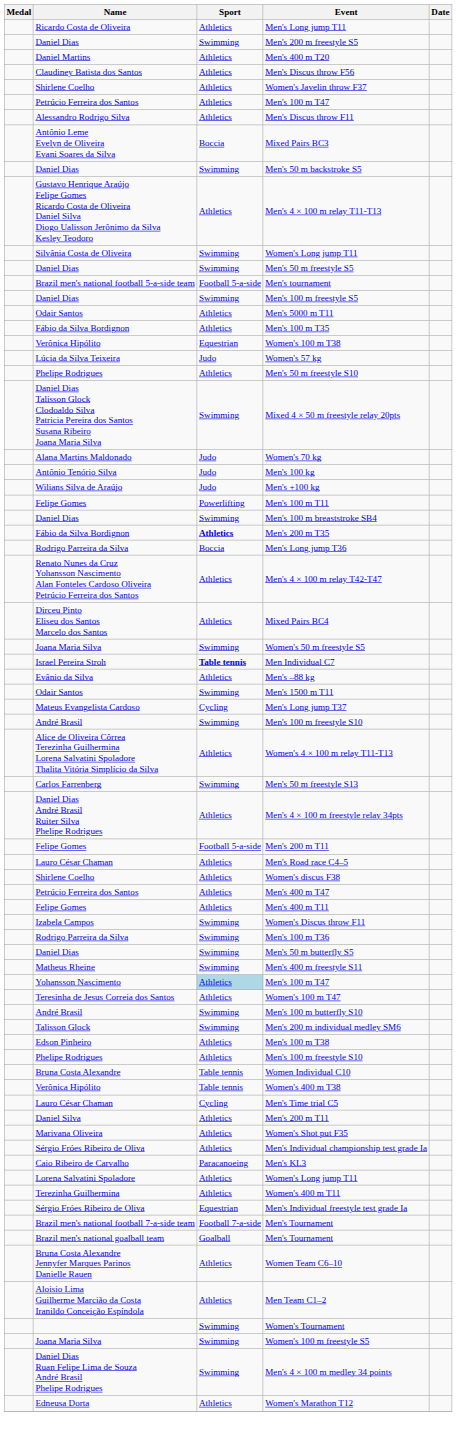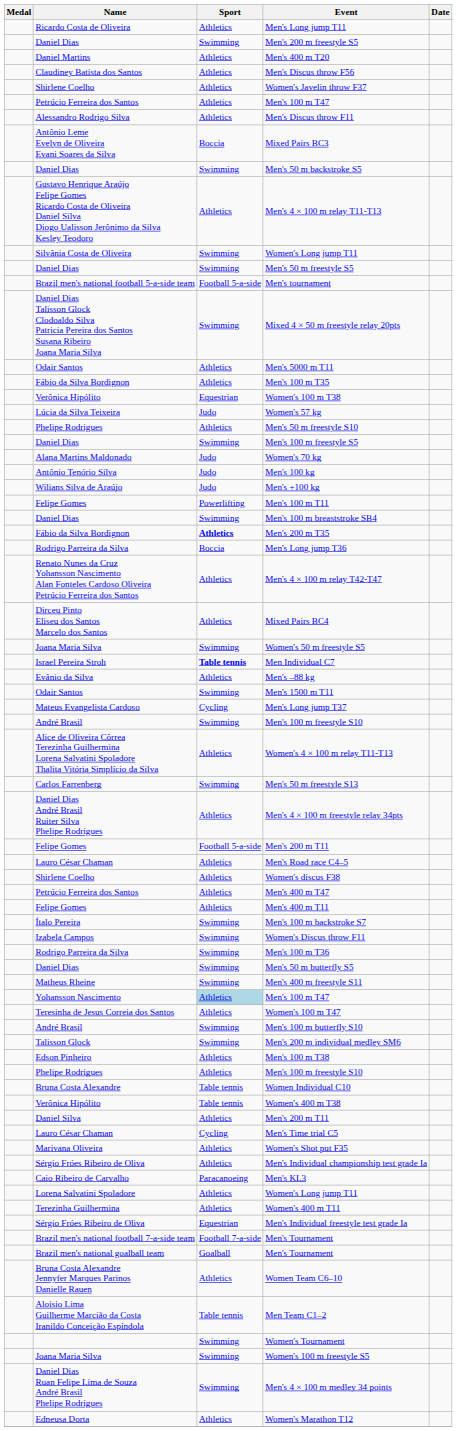 <table class="wikitable sortable" style="font-size:95%">
 <tr>
 <th>Medal</th>
 <th>Name</th>
 <th>Sport</th>
 <th>Event</th>
 <th>Date</th>
 </tr>
 <tr>
 <td></td>
 <td><a href='#'>Ricardo Costa de Oliveira</a></td>
 <td><a href='#'>Athletics</a></td>
 <td><a href='#'>Men's Long jump T11</a></td>
 <td></td>
 </tr>
 <tr>
 <td></td>
 <td><a href='#'>Daniel Dias</a></td>
 <td><a href='#'>Swimming</a></td>
 <td><a href='#'>Men's 200 m freestyle S5</a></td>
 <td></td>
 </tr>
 <tr>
 <td></td>
 <td><a href='#'>Daniel Martins</a></td>
 <td><a href='#'>Athletics</a></td>
 <td><a href='#'>Men's 400 m T20</a></td>
 <td></td>
 </tr>
 <tr>
 <td></td>
 <td><a href='#'>Claudiney Batista dos Santos</a></td>
 <td><a href='#'>Athletics</a></td>
 <td><a href='#'>Men's Discus throw F56</a></td>
 <td></td>
 </tr>
 <tr>
 <td></td>
 <td><a href='#'>Shirlene Coelho</a></td>
 <td><a href='#'>Athletics</a></td>
 <td><a href='#'>Women's Javelin throw F37</a></td>
 <td></td>
 </tr>
 <tr>
 <td></td>
 <td><a href='#'>Petrúcio Ferreira dos Santos</a></td>
 <td><a href='#'>Athletics</a></td>
 <td><a href='#'>Men's 100 m T47</a></td>
 <td></td>
 </tr>
 <tr>
 <td></td>
 <td><a href='#'>Alessandro Rodrigo Silva</a></td>
 <td><a href='#'>Athletics</a></td>
 <td><a href='#'>Men's Discus throw F11</a></td>
 <td></td>
 </tr>
 <tr>
 <td></td>
 <td><a href='#'>Antônio Leme</a><br><a href='#'>Evelyn de Oliveira</a><br><a href='#'>Evani Soares da Silva</a></td>
 <td><a href='#'>Boccia</a></td>
 <td><a href='#'>Mixed Pairs BC3</a></td>
 <td></td>
 </tr>
 <tr>
 <td></td>
 <td><a href='#'>Daniel Dias</a></td>
 <td><a href='#'>Swimming</a></td>
 <td><a href='#'>Men's 50 m backstroke S5</a></td>
 <td></td>
 </tr>
 <tr>
 <td></td>
 <td><a href='#'>Gustavo Henrique Araújo</a><br><a href='#'>Felipe Gomes</a><br><a href='#'>Ricardo Costa de Oliveira</a><br><a href='#'>Daniel Silva</a><br><a href='#'>Diogo Ualisson Jerônimo da Silva</a><br><a href='#'>Kesley Teodoro</a></td>
 <td><a href='#'>Athletics</a></td>
 <td><a href='#'>Men's 4 × 100 m relay T11-T13</a></td>
 <td></td>
 </tr>
 <tr>
 <td></td>
 <td><a href='#'>Silvânia Costa de Oliveira</a></td>
 <td><a href='#'>Swimming</a></td>
 <td><a href='#'>Women's Long jump T11</a></td>
 <td></td>
 </tr>
 <tr>
 <td></td>
 <td><a href='#'>Daniel Dias</a></td>
 <td><a href='#'>Swimming</a></td>
 <td><a href='#'>Men's 50 m freestyle S5</a></td>
 <td></td>
 </tr>
 <tr>
 <td></td>
 <td><a href='#'>Brazil men's national football 5-a-side team</a><br></td>
 <td><a href='#'>Football 5-a-side</a></td>
 <td><a href='#'>Men's tournament</a></td>
 <td></td>
 </tr>
 <tr>
 <td></td>
-<td><a href='#'>Daniel Dias</a></td>
+<td><a href='#'>Daniel Dias</a><br><a href='#'>Talisson Glock</a><br><a href='#'>Clodoaldo Silva</a><br><a href='#'>Patricia Pereira dos Santos</a><br><a href='#'>Susana Ribeiro</a><br><a href='#'>Joana Maria Silva</a></td>
 <td><a href='#'>Swimming</a></td>
-<td><a href='#'>Men's 100 m freestyle S5</a></td>
+<td><a href='#'>Mixed 4 × 50 m freestyle relay 20pts</a></td>
 <td></td>
 </tr>
 <tr>
 <td></td>
 <td><a href='#'>Odair Santos</a></td>
 <td><a href='#'>Athletics</a></td>
 <td><a href='#'>Men's 5000 m T11</a></td>
 <td></td>
 </tr>
 <tr>
 <td></td>
 <td><a href='#'>Fábio da Silva Bordignon</a></td>
 <td><a href='#'>Athletics</a></td>
 <td><a href='#'>Men's 100 m T35</a></td>
 <td></td>
 </tr>
 <tr>
 <td></td>
 <td><a href='#'>Verônica Hipólito</a></td>
 <td><a href='#'>Equestrian</a></td>
 <td><a href='#'>Women's 100 m T38</a></td>
 <td></td>
 </tr>
 <tr>
 <td></td>
 <td><a href='#'>Lúcia da Silva Teixeira</a></td>
 <td><a href='#'>Judo</a></td>
 <td><a href='#'>Women's 57 kg</a></td>
 <td></td>
 </tr>
 <tr>
 <td></td>
 <td><a href='#'>Phelipe Rodrigues</a></td>
 <td><a href='#'>Athletics</a></td>
 <td><a href='#'>Men's 50 m freestyle S10</a></td>
 <td></td>
 </tr>
 <tr>
 <td></td>
-<td><a href='#'>Daniel Dias</a><br><a href='#'>Talisson Glock</a><br><a href='#'>Clodoaldo Silva</a><br><a href='#'>Patricia Pereira dos Santos</a><br><a href='#'>Susana Ribeiro</a><br><a href='#'>Joana Maria Silva</a></td>
+<td><a href='#'>Daniel Dias</a></td>
 <td><a href='#'>Swimming</a></td>
-<td><a href='#'>Mixed 4 × 50 m freestyle relay 20pts</a></td>
+<td><a href='#'>Men's 100 m freestyle S5</a></td>
 <td></td>
 </tr>
 <tr>
 <td></td>
 <td><a href='#'>Alana Martins Maldonado</a></td>
 <td><a href='#'>Judo</a></td>
 <td><a href='#'>Women's 70 kg</a></td>
 <td></td>
 </tr>
 <tr>
 <td></td>
 <td><a href='#'>Antônio Tenório Silva</a></td>
 <td><a href='#'>Judo</a></td>
 <td><a href='#'>Men's 100 kg</a></td>
 <td></td>
 </tr>
 <tr>
 <td></td>
 <td><a href='#'>Wilians Silva de Araújo</a></td>
 <td><a href='#'>Judo</a></td>
 <td><a href='#'>Men's +100 kg</a></td>
 <td></td>
 </tr>
 <tr>
 <td></td>
 <td><a href='#'>Felipe Gomes</a></td>
 <td><a href='#'>Powerlifting</a></td>
 <td><a href='#'>Men's 100 m T11</a></td>
 <td></td>
 </tr>
 <tr>
 <td></td>
 <td><a href='#'>Daniel Dias</a></td>
 <td><a href='#'>Swimming</a></td>
 <td><a href='#'>Men's 100 m breaststroke SB4</a></td>
 <td></td>
 </tr>
 <tr>
 <td></td>
 <td><a href='#'>Fábio da Silva Bordignon</a></td>
 <td><strong><a href='#'>Athletics</a></strong></td>
 <td><a href='#'>Men's 200 m T35</a></td>
 <td></td>
 </tr>
 <tr>
 <td></td>
 <td><a href='#'>Rodrigo Parreira da Silva</a></td>
 <td><a href='#'>Boccia</a></td>
 <td><a href='#'>Men's Long jump T36</a></td>
 <td></td>
 </tr>
 <tr>
 <td></td>
 <td><a href='#'>Renato Nunes da Cruz</a><br><a href='#'>Yohansson Nascimento</a><br><a href='#'>Alan Fonteles Cardoso Oliveira</a><br><a href='#'>Petrúcio Ferreira dos Santos</a></td>
 <td><a href='#'>Athletics</a></td>
 <td><a href='#'>Men's 4 × 100 m relay T42-T47</a></td>
 <td></td>
 </tr>
 <tr>
 <td></td>
 <td><a href='#'>Dirceu Pinto</a><br><a href='#'>Eliseu dos Santos</a><br><a href='#'>Marcelo dos Santos</a></td>
 <td><a href='#'>Athletics</a></td>
 <td><a href='#'>Mixed Pairs BC4</a></td>
 <td></td>
 </tr>
 <tr>
 <td></td>
 <td><a href='#'>Joana Maria Silva</a></td>
 <td><a href='#'>Swimming</a></td>
 <td><a href='#'>Women's 50 m freestyle S5</a></td>
 <td></td>
 </tr>
 <tr>
 <td></td>
 <td><a href='#'>Israel Pereira Stroh</a></td>
 <td><strong><a href='#'>Table tennis</a></strong></td>
 <td><a href='#'>Men Individual C7</a></td>
 <td></td>
 </tr>
 <tr>
 <td></td>
 <td><a href='#'>Evânio da Silva</a></td>
 <td><a href='#'>Athletics</a></td>
 <td><a href='#'>Men's –88 kg</a></td>
 <td></td>
 </tr>
 <tr>
 <td></td>
 <td><a href='#'>Odair Santos</a></td>
 <td><a href='#'>Swimming</a></td>
 <td><a href='#'>Men's 1500 m T11</a></td>
 <td></td>
 </tr>
 <tr>
 <td></td>
 <td><a href='#'>Mateus Evangelista Cardoso</a></td>
 <td><a href='#'>Cycling</a></td>
 <td><a href='#'>Men's Long jump T37</a></td>
 <td></td>
 </tr>
 <tr>
 <td></td>
 <td><a href='#'>André Brasil</a></td>
 <td><a href='#'>Swimming</a></td>
 <td><a href='#'>Men's 100 m freestyle S10</a></td>
 <td></td>
 </tr>
 <tr>
 <td></td>
 <td><a href='#'>Alice de Oliveira Côrrea</a><br><a href='#'>Terezinha Guilhermina</a><br><a href='#'>Lorena Salvatini Spoladore</a><br><a href='#'>Thalita Vitória Simplício da Silva</a></td>
 <td><a href='#'>Athletics</a></td>
 <td><a href='#'>Women's 4 × 100 m relay T11-T13</a></td>
 <td></td>
 </tr>
 <tr>
 <td></td>
 <td><a href='#'>Carlos Farrenberg</a></td>
 <td><a href='#'>Swimming</a></td>
 <td><a href='#'>Men's 50 m freestyle S13</a></td>
 <td></td>
 </tr>
 <tr>
 <td></td>
 <td><a href='#'>Daniel Dias</a><br><a href='#'>André Brasil</a><br><a href='#'>Ruiter Silva</a><br><a href='#'>Phelipe Rodrigues</a></td>
 <td><a href='#'>Athletics</a></td>
 <td><a href='#'>Men's 4 × 100 m freestyle relay 34pts</a></td>
 <td></td>
 </tr>
 <tr>
 <td></td>
 <td><a href='#'>Felipe Gomes</a></td>
 <td><a href='#'>Football 5-a-side</a></td>
 <td><a href='#'>Men's 200 m T11</a></td>
 <td></td>
 </tr>
 <tr>
 <td></td>
 <td><a href='#'>Lauro César Chaman</a></td>
 <td><a href='#'>Athletics</a></td>
 <td><a href='#'>Men's Road race C4–5</a></td>
 <td></td>
 </tr>
 <tr>
 <td></td>
 <td><a href='#'>Shirlene Coelho</a></td>
 <td><a href='#'>Athletics</a></td>
 <td><a href='#'>Women's discus F38</a></td>
 <td></td>
 </tr>
 <tr>
 <td></td>
 <td><a href='#'>Petrúcio Ferreira dos Santos</a></td>
 <td><a href='#'>Athletics</a></td>
 <td><a href='#'>Men's 400 m T47</a></td>
 <td></td>
 </tr>
 <tr>
 <td></td>
 <td><a href='#'>Felipe Gomes</a></td>
 <td><a href='#'>Athletics</a></td>
 <td><a href='#'>Men's 400 m T11</a></td>
 <td></td>
 </tr>
 <tr>
 <td></td>
+<td><a href='#'>Ítalo Pereira</a></td>
+<td><a href='#'>Swimming</a></td>
+<td><a href='#'>Men's 100 m backstroke S7</a></td>
+<td></td>
+</tr>
+<tr>
+<td></td>
 <td><a href='#'>Izabela Campos</a></td>
 <td><a href='#'>Swimming</a></td>
 <td><a href='#'>Women's Discus throw F11</a></td>
 <td></td>
 </tr>
 <tr>
 <td></td>
 <td><a href='#'>Rodrigo Parreira da Silva</a></td>
 <td><a href='#'>Swimming</a></td>
 <td><a href='#'>Men's 100 m T36</a></td>
 <td></td>
 </tr>
 <tr>
 <td></td>
 <td><a href='#'>Daniel Dias</a></td>
 <td><a href='#'>Swimming</a></td>
 <td><a href='#'>Men's 50 m butterfly S5</a></td>
 <td></td>
 </tr>
 <tr>
 <td></td>
 <td><a href='#'>Matheus Rheine</a></td>
 <td><a href='#'>Swimming</a></td>
 <td><a href='#'>Men's 400 m freestyle S11</a></td>
 <td></td>
 </tr>
 <tr>
 <td></td>
 <td><a href='#'>Yohansson Nascimento</a></td>
 <td style="background: lightblue;"><a href='#'>Athletics</a></td>
 <td><a href='#'>Men's 100 m T47</a></td>
 <td></td>
 </tr>
 <tr>
 <td></td>
 <td><a href='#'>Teresinha de Jesus Correia dos Santos</a></td>
 <td><a href='#'>Athletics</a></td>
 <td><a href='#'>Women's 100 m T47</a></td>
 <td></td>
 </tr>
 <tr>
 <td></td>
 <td><a href='#'>André Brasil</a></td>
 <td><a href='#'>Swimming</a></td>
 <td><a href='#'>Men's 100 m butterfly S10</a></td>
 <td></td>
 </tr>
 <tr>
 <td></td>
 <td><a href='#'>Talisson Glock</a></td>
 <td><a href='#'>Swimming</a></td>
 <td><a href='#'>Men's 200 m individual medley SM6</a></td>
 <td></td>
 </tr>
 <tr>
 <td></td>
 <td><a href='#'>Edson Pinheiro</a></td>
 <td><a href='#'>Athletics</a></td>
 <td><a href='#'>Men's 100 m T38</a></td>
 <td></td>
 </tr>
 <tr>
 <td></td>
 <td><a href='#'>Phelipe Rodrigues</a></td>
 <td><a href='#'>Athletics</a></td>
 <td><a href='#'>Men's 100 m freestyle S10</a></td>
 <td></td>
 </tr>
 <tr>
 <td></td>
 <td><a href='#'>Bruna Costa Alexandre</a></td>
 <td><a href='#'>Table tennis</a></td>
 <td><a href='#'>Women Individual C10</a></td>
 <td></td>
 </tr>
 <tr>
 <td></td>
 <td><a href='#'>Verônica Hipólito</a></td>
 <td><a href='#'>Table tennis</a></td>
 <td><a href='#'>Women's 400 m T38</a></td>
 <td></td>
 </tr>
 <tr>
 <td></td>
-<td><a href='#'>Lauro César Chaman</a></td>
-<td><a href='#'>Cycling</a></td>
-<td><a href='#'>Men's Time trial C5</a></td>
+<td><a href='#'>Daniel Silva</a></td>
+<td><a href='#'>Athletics</a></td>
+<td><a href='#'>Men's 200 m T11</a></td>
 <td></td>
 </tr>
 <tr>
 <td></td>
-<td><a href='#'>Daniel Silva</a></td>
-<td><a href='#'>Athletics</a></td>
-<td><a href='#'>Men's 200 m T11</a></td>
+<td><a href='#'>Lauro César Chaman</a></td>
+<td><a href='#'>Cycling</a></td>
+<td><a href='#'>Men's Time trial C5</a></td>
 <td></td>
 </tr>
 <tr>
 <td></td>
 <td><a href='#'>Marivana Oliveira</a></td>
 <td><a href='#'>Athletics</a></td>
 <td><a href='#'>Women's Shot put F35</a></td>
 <td></td>
 </tr>
 <tr>
 <td></td>
 <td><a href='#'>Sérgio Fróes Ribeiro de Oliva</a></td>
 <td><a href='#'>Athletics</a></td>
 <td><a href='#'>Men's Individual championship test grade Ia</a></td>
 <td></td>
 </tr>
 <tr>
 <td></td>
 <td><a href='#'>Caio Ribeiro de Carvalho</a></td>
 <td><a href='#'>Paracanoeing</a></td>
 <td><a href='#'>Men's KL3</a></td>
 <td></td>
 </tr>
 <tr>
 <td></td>
 <td><a href='#'>Lorena Salvatini Spoladore</a></td>
 <td><a href='#'>Athletics</a></td>
 <td><a href='#'>Women's Long jump T11</a></td>
 <td></td>
 </tr>
 <tr>
 <td></td>
 <td><a href='#'>Terezinha Guilhermina</a></td>
 <td><a href='#'>Athletics</a></td>
 <td><a href='#'>Women's 400 m T11</a></td>
 <td></td>
 </tr>
 <tr>
 <td></td>
 <td><a href='#'>Sérgio Fróes Ribeiro de Oliva</a></td>
 <td><a href='#'>Equestrian</a></td>
 <td><a href='#'>Men's Individual freestyle test grade Ia</a></td>
 <td></td>
 </tr>
 <tr>
 <td></td>
 <td><a href='#'>Brazil men's national football 7-a-side team</a><br></td>
 <td><a href='#'>Football 7-a-side</a></td>
 <td><a href='#'>Men's Tournament</a></td>
 <td></td>
 </tr>
 <tr>
 <td></td>
 <td><a href='#'>Brazil men's national goalball team</a><br></td>
 <td><a href='#'>Goalball</a></td>
 <td><a href='#'>Men's Tournament</a></td>
 <td></td>
 </tr>
 <tr>
 <td></td>
 <td><a href='#'>Bruna Costa Alexandre</a><br><a href='#'>Jennyfer Marques Parinos</a><br><a href='#'>Danielle Rauen</a></td>
 <td><a href='#'>Athletics</a></td>
 <td><a href='#'>Women Team C6–10</a></td>
 <td></td>
 </tr>
 <tr>
 <td></td>
 <td><a href='#'>Aloisio Lima</a><br><a href='#'>Guilherme Marcião da Costa</a><br><a href='#'>Iranildo Conceição Espíndola</a></td>
-<td><a href='#'>Athletics</a></td>
+<td><a href='#'>Table tennis</a></td>
 <td><a href='#'>Men Team C1–2</a></td>
 <td></td>
 </tr>
 <tr>
 <td></td>
 <td><br></td>
 <td><a href='#'>Swimming</a></td>
 <td><a href='#'>Women's Tournament</a></td>
 <td></td>
 </tr>
 <tr>
 <td></td>
 <td><a href='#'>Joana Maria Silva</a></td>
 <td><a href='#'>Swimming</a></td>
 <td><a href='#'>Women's 100 m freestyle S5</a></td>
 <td></td>
 </tr>
 <tr>
 <td></td>
 <td><a href='#'>Daniel Dias</a><br><a href='#'>Ruan Felipe Lima de Souza</a><br><a href='#'>André Brasil</a><br><a href='#'>Phelipe Rodrigues</a></td>
 <td><a href='#'>Swimming</a></td>
 <td><a href='#'>Men's 4 × 100 m medley 34 points</a></td>
 <td></td>
 </tr>
 <tr>
 <td></td>
 <td><a href='#'>Edneusa Dorta</a></td>
 <td><a href='#'>Athletics</a></td>
 <td><a href='#'>Women's Marathon T12</a></td>
 <td></td>
 </tr>
 <tr>
 </tr>
 </table>
